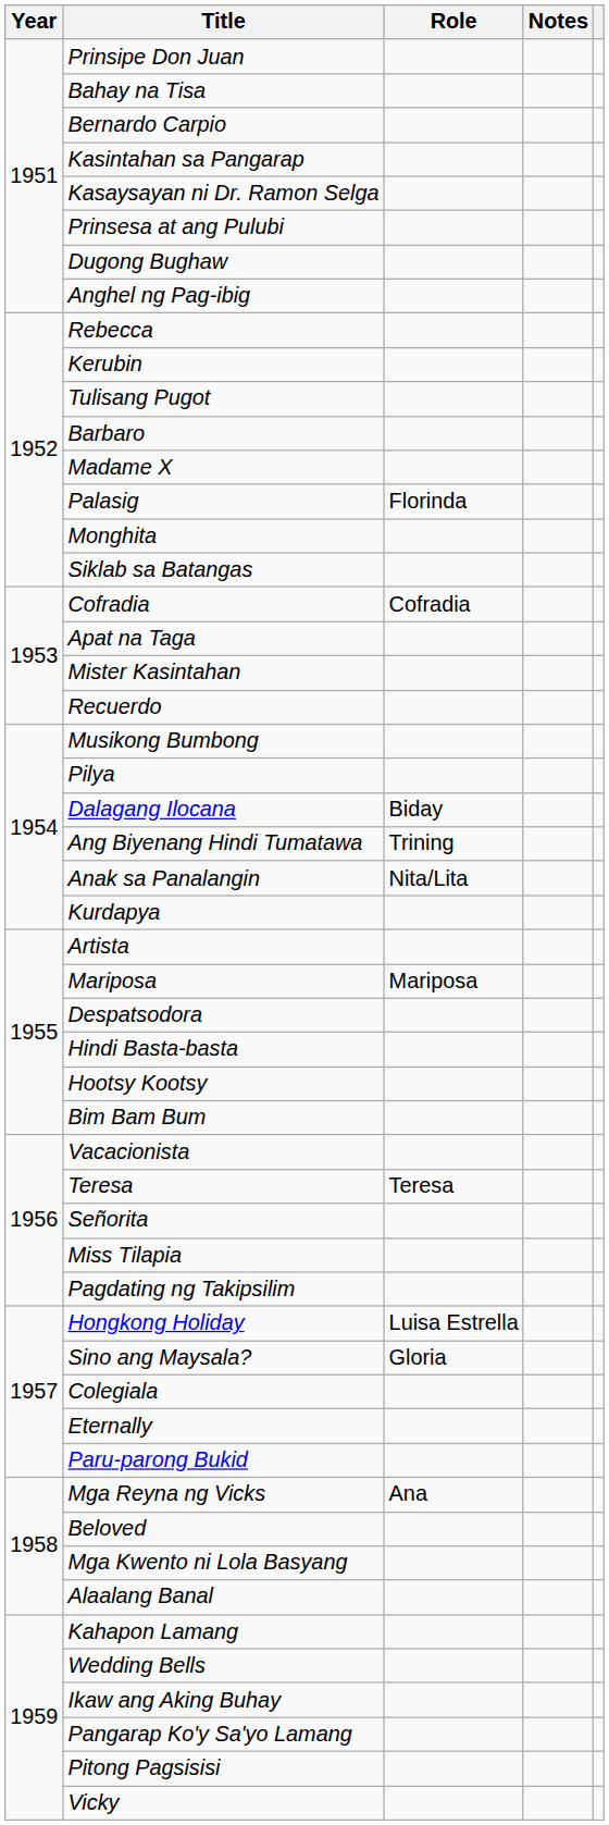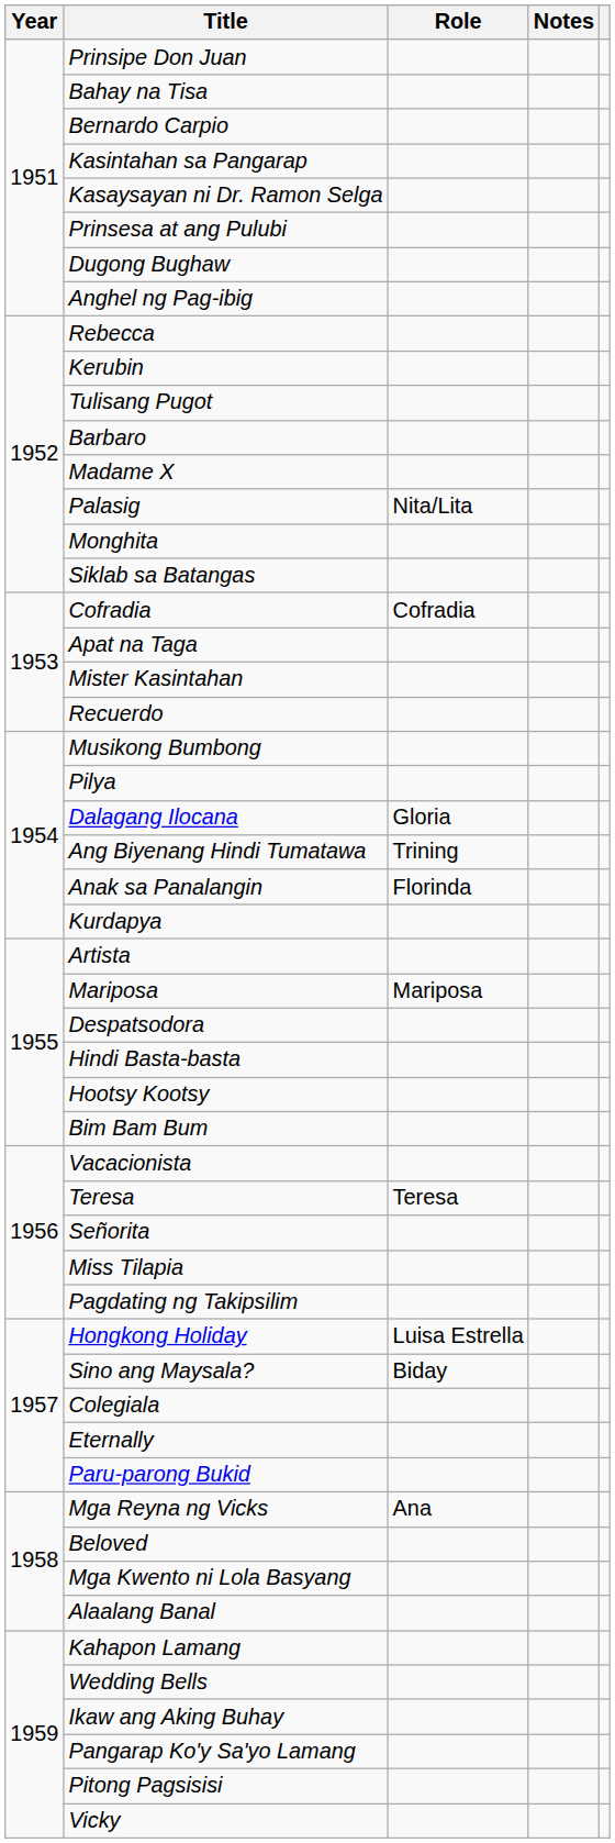 <table class="wikitable sortable plainrowheaders">
 <tr style="background:#ccc; text-align:center;">
 <th scope="col">Year</th>
 <th scope="col">Title</th>
 <th scope="col">Role</th>
 <th scope="col" class="unsortable">Notes</th>
 <th scope="col" class="unsortable"></th>
 </tr>
 <tr>
 <td rowspan="8">1951</td>
 <td><em>Prinsipe Don Juan</em></td>
 <td></td>
 <td></td>
 <td></td>
 </tr>
 <tr>
 <td><em>Bahay na Tisa</em></td>
 <td></td>
 <td></td>
 <td></td>
 </tr>
 <tr>
 <td><em>Bernardo Carpio</em></td>
 <td></td>
 <td></td>
 <td></td>
 </tr>
 <tr>
 <td><em>Kasintahan sa Pangarap</em></td>
 <td></td>
 <td></td>
 <td></td>
 </tr>
 <tr>
 <td><em>Kasaysayan ni Dr. Ramon Selga</em></td>
 <td></td>
 <td></td>
 <td></td>
 </tr>
 <tr>
 <td><em>Prinsesa at ang Pulubi</em></td>
 <td></td>
 <td></td>
 <td></td>
 </tr>
 <tr>
 <td><em>Dugong Bughaw</em></td>
 <td></td>
 <td></td>
 <td></td>
 </tr>
 <tr>
 <td><em>Anghel ng Pag-ibig</em></td>
 <td></td>
 <td></td>
 <td></td>
 </tr>
 <tr>
 <td rowspan="8">1952</td>
 <td><em>Rebecca</em></td>
 <td></td>
 <td></td>
 <td></td>
 </tr>
 <tr>
 <td><em>Kerubin</em></td>
 <td></td>
 <td></td>
 <td></td>
 </tr>
 <tr>
 <td><em>Tulisang Pugot</em></td>
 <td></td>
 <td></td>
 <td></td>
 </tr>
 <tr>
 <td><em>Barbaro</em></td>
 <td></td>
 <td></td>
 <td></td>
 </tr>
 <tr>
 <td><em>Madame X</em></td>
 <td></td>
 <td></td>
 <td></td>
 </tr>
 <tr>
 <td><em>Palasig</em></td>
-<td>Florinda</td>
+<td>Nita/Lita</td>
 <td></td>
 <td></td>
 </tr>
 <tr>
 <td><em>Monghita</em></td>
 <td></td>
 <td></td>
 <td></td>
 </tr>
 <tr>
 <td><em>Siklab sa Batangas</em></td>
 <td></td>
 <td></td>
 <td></td>
 </tr>
 <tr>
 <td rowspan="4">1953</td>
 <td><em>Cofradia</em></td>
 <td>Cofradia</td>
 <td></td>
 <td></td>
 </tr>
 <tr>
 <td><em>Apat na Taga</em></td>
 <td></td>
 <td></td>
 <td></td>
 </tr>
 <tr>
 <td><em>Mister Kasintahan</em></td>
 <td></td>
 <td></td>
 <td></td>
 </tr>
 <tr>
 <td><em>Recuerdo</em></td>
 <td></td>
 <td></td>
 <td></td>
 </tr>
 <tr>
 <td rowspan="6">1954</td>
 <td><em>Musikong Bumbong</em></td>
 <td></td>
 <td></td>
 <td></td>
 </tr>
 <tr>
 <td><em>Pilya</em></td>
 <td></td>
 <td></td>
 <td></td>
 </tr>
 <tr>
 <td><em><a href='#'>Dalagang Ilocana</a></em></td>
-<td>Biday</td>
+<td>Gloria</td>
 <td></td>
 <td></td>
 </tr>
 <tr>
 <td><em>Ang Biyenang Hindi Tumatawa</em></td>
 <td>Trining</td>
 <td></td>
 <td></td>
 </tr>
 <tr>
 <td><em>Anak sa Panalangin</em></td>
-<td>Nita/Lita</td>
+<td>Florinda</td>
 <td></td>
 <td></td>
 </tr>
 <tr>
 <td><em>Kurdapya</em></td>
 <td></td>
 <td></td>
 <td></td>
 </tr>
 <tr>
 <td rowspan="6">1955</td>
 <td><em>Artista</em></td>
 <td></td>
 <td></td>
 <td></td>
 </tr>
 <tr>
 <td><em>Mariposa</em></td>
 <td>Mariposa</td>
 <td></td>
 <td></td>
 </tr>
 <tr>
 <td><em>Despatsodora</em></td>
 <td></td>
 <td></td>
 <td></td>
 </tr>
 <tr>
 <td><em>Hindi Basta-basta</em></td>
 <td></td>
 <td></td>
 <td></td>
 </tr>
 <tr>
 <td><em>Hootsy Kootsy</em></td>
 <td></td>
 <td></td>
 <td></td>
 </tr>
 <tr>
 <td><em>Bim Bam Bum</em></td>
 <td></td>
 <td></td>
 <td></td>
 </tr>
 <tr>
 <td rowspan="5">1956</td>
 <td><em>Vacacionista</em></td>
 <td></td>
 <td></td>
 <td></td>
 </tr>
 <tr>
 <td><em>Teresa</em></td>
 <td>Teresa</td>
 <td></td>
 <td></td>
 </tr>
 <tr>
 <td><em>Señorita</em></td>
 <td></td>
 <td></td>
 <td></td>
 </tr>
 <tr>
 <td><em>Miss Tilapia</em></td>
 <td></td>
 <td></td>
 <td></td>
 </tr>
 <tr>
 <td><em>Pagdating ng Takipsilim</em></td>
 <td></td>
 <td></td>
 <td></td>
 </tr>
 <tr>
 <td rowspan="5">1957</td>
 <td><em><a href='#'>Hongkong Holiday</a></em></td>
 <td>Luisa Estrella</td>
 <td></td>
 <td></td>
 </tr>
 <tr>
 <td><em>Sino ang Maysala?</em></td>
-<td>Gloria</td>
+<td>Biday</td>
 <td></td>
 <td></td>
 </tr>
 <tr>
 <td><em>Colegiala</em></td>
 <td></td>
 <td></td>
 <td></td>
 </tr>
 <tr>
 <td><em>Eternally</em></td>
 <td></td>
 <td></td>
 <td></td>
 </tr>
 <tr>
 <td><em><a href='#'>Paru-parong Bukid</a></em></td>
 <td></td>
 <td></td>
 <td></td>
 </tr>
 <tr>
 <td rowspan="4">1958</td>
 <td><em>Mga Reyna ng Vicks</em></td>
 <td>Ana</td>
 <td></td>
 <td></td>
 </tr>
 <tr>
 <td><em>Beloved</em></td>
 <td></td>
 <td></td>
 <td></td>
 </tr>
 <tr>
 <td><em>Mga Kwento ni Lola Basyang</em></td>
 <td></td>
 <td></td>
 <td></td>
 </tr>
 <tr>
 <td><em>Alaalang Banal</em></td>
 <td></td>
 <td></td>
 <td></td>
 </tr>
 <tr>
 <td rowspan="6">1959</td>
 <td><em>Kahapon Lamang</em></td>
 <td></td>
 <td></td>
 <td></td>
 </tr>
 <tr>
 <td><em>Wedding Bells</em></td>
 <td></td>
 <td></td>
 <td></td>
 </tr>
 <tr>
 <td><em>Ikaw ang Aking Buhay</em></td>
 <td></td>
 <td></td>
 <td></td>
 </tr>
 <tr>
 <td><em>Pangarap Ko'y Sa'yo Lamang</em></td>
 <td></td>
 <td></td>
 <td></td>
 </tr>
 <tr>
 <td><em>Pitong Pagsisisi</em></td>
 <td></td>
 <td></td>
 <td></td>
 </tr>
 <tr>
 <td><em>Vicky</em></td>
 <td></td>
 <td></td>
 <td></td>
 </tr>
 </table>
